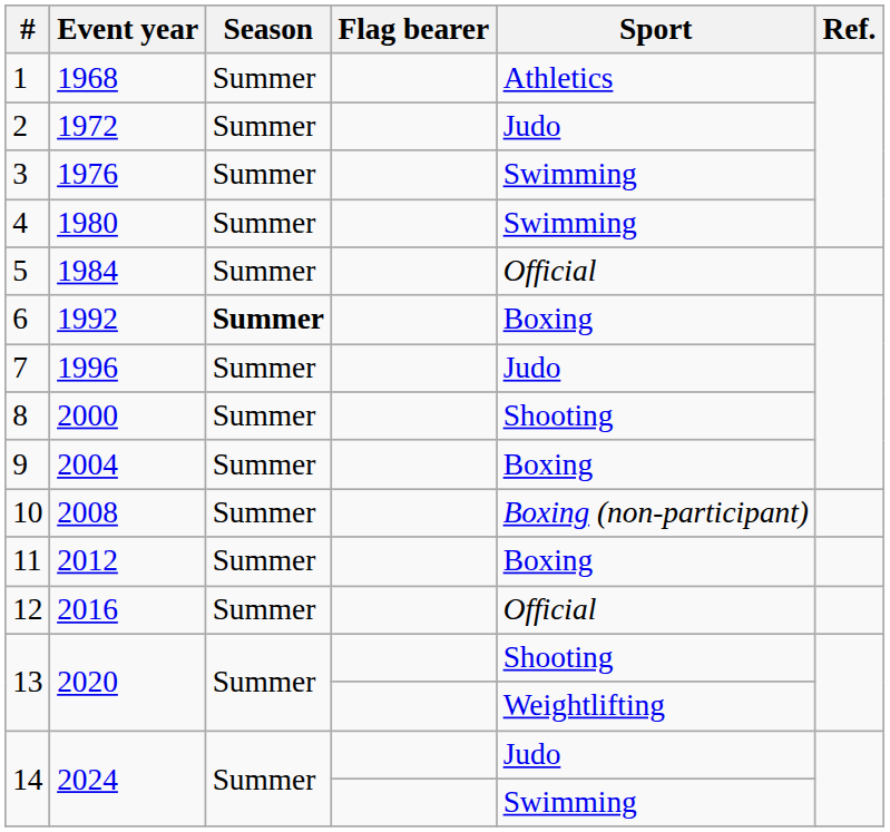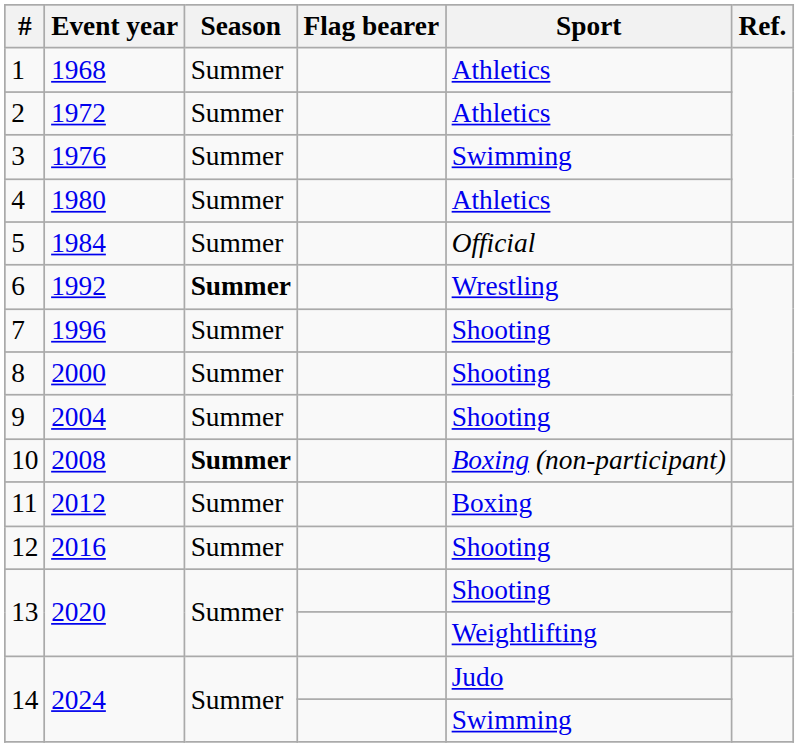 <table class="wikitable sortable">
 <tr>
 <th>#</th>
 <th>Event year</th>
 <th>Season</th>
 <th>Flag bearer</th>
 <th>Sport</th>
 <th>Ref.</th>
 </tr>
 <tr>
 <td>1</td>
 <td><a href='#'>1968</a></td>
 <td>Summer</td>
 <td></td>
 <td><a href='#'>Athletics</a></td>
 <td rowspan=4></td>
 </tr>
 <tr>
 <td>2</td>
 <td><a href='#'>1972</a></td>
 <td>Summer</td>
 <td></td>
-<td><a href='#'>Judo</a></td>
+<td><a href='#'>Athletics</a></td>
 </tr>
 <tr>
 <td>3</td>
 <td><a href='#'>1976</a></td>
 <td>Summer</td>
 <td></td>
 <td><a href='#'>Swimming</a></td>
 </tr>
 <tr>
 <td>4</td>
 <td><a href='#'>1980</a></td>
 <td>Summer</td>
 <td></td>
-<td><a href='#'>Swimming</a></td>
+<td><a href='#'>Athletics</a></td>
 </tr>
 <tr>
 <td>5</td>
 <td><a href='#'>1984</a></td>
 <td>Summer</td>
 <td></td>
 <td><em>Official</em></td>
 <td></td>
 </tr>
 <tr>
 <td>6</td>
 <td><a href='#'>1992</a></td>
 <td><strong>Summer</strong></td>
 <td></td>
-<td><a href='#'>Boxing</a></td>
+<td><a href='#'>Wrestling</a></td>
 <td rowspan=4></td>
 </tr>
 <tr>
 <td>7</td>
 <td><a href='#'>1996</a></td>
 <td>Summer</td>
 <td></td>
-<td><a href='#'>Judo</a></td>
+<td><a href='#'>Shooting</a></td>
 </tr>
 <tr>
 <td>8</td>
 <td><a href='#'>2000</a></td>
 <td>Summer</td>
 <td></td>
 <td><a href='#'>Shooting</a></td>
 </tr>
 <tr>
 <td>9</td>
 <td><a href='#'>2004</a></td>
 <td>Summer</td>
 <td></td>
-<td><a href='#'>Boxing</a></td>
+<td><a href='#'>Shooting</a></td>
 </tr>
 <tr>
 <td>10</td>
 <td><a href='#'>2008</a></td>
-<td>Summer</td>
+<td><strong>Summer</strong></td>
 <td></td>
 <td><em><a href='#'>Boxing</a> (non-participant)</em></td>
 <td></td>
 </tr>
 <tr>
 <td>11</td>
 <td><a href='#'>2012</a></td>
 <td>Summer</td>
 <td></td>
 <td><a href='#'>Boxing</a></td>
 <td></td>
 </tr>
 <tr>
 <td>12</td>
 <td><a href='#'>2016</a></td>
 <td>Summer</td>
 <td></td>
-<td><em>Official</em></td>
+<td><a href='#'>Shooting</a></td>
 <td></td>
 </tr>
 <tr>
 <td rowspan=2>13</td>
 <td rowspan=2><a href='#'>2020</a></td>
 <td rowspan=2>Summer</td>
 <td></td>
 <td><a href='#'>Shooting</a></td>
 <td rowspan=2></td>
 </tr>
 <tr>
 <td></td>
 <td><a href='#'>Weightlifting</a></td>
 </tr>
 <tr>
 <td rowspan=2>14</td>
 <td rowspan=2><a href='#'>2024</a></td>
 <td rowspan=2>Summer</td>
 <td></td>
 <td><a href='#'>Judo</a></td>
 <td rowspan=2></td>
 </tr>
 <tr>
 <td></td>
 <td><a href='#'>Swimming</a></td>
 </tr>
 </table>
